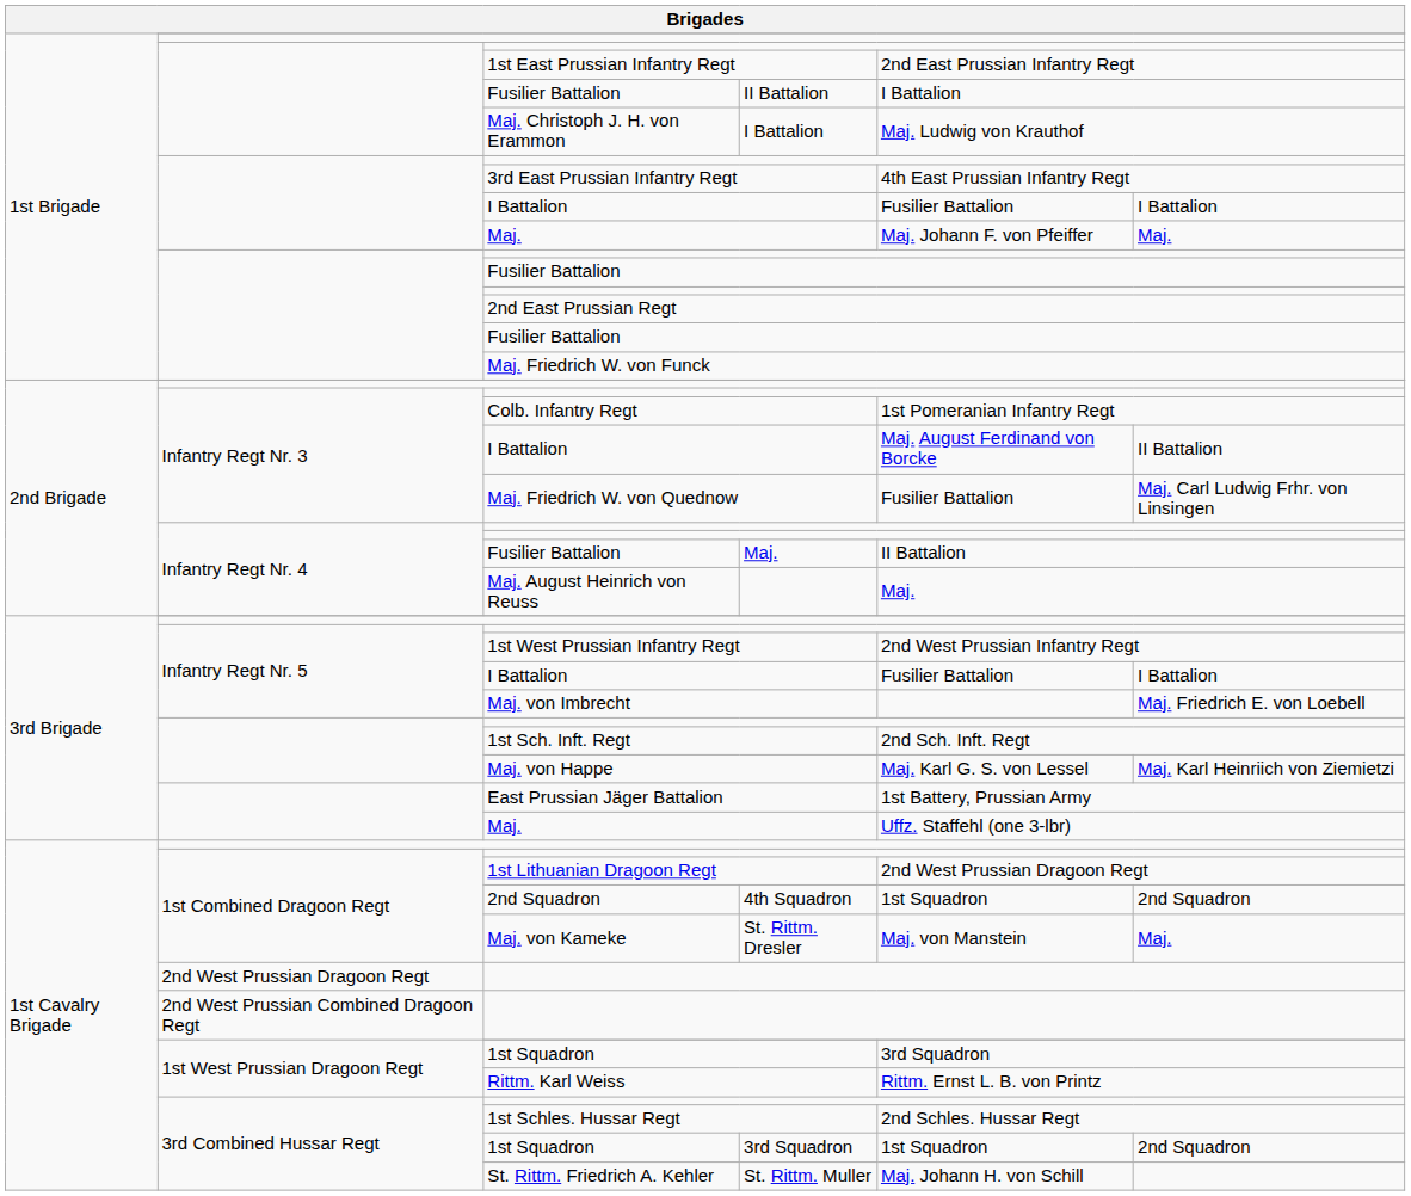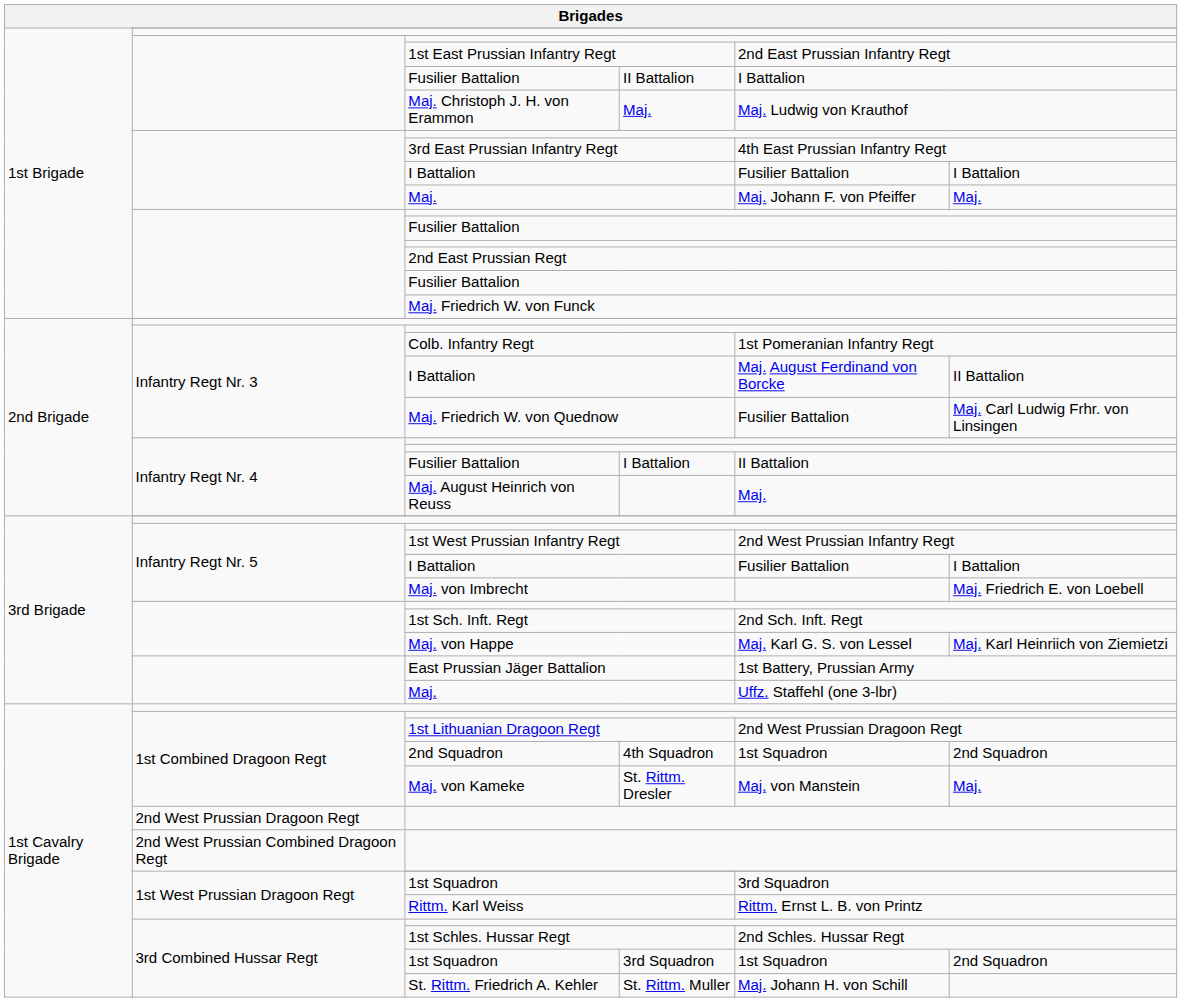 <table class="wikitable">
 <tr>
 <th colspan=6>Brigades</th>
 </tr>
 <tr>
 <td rowspan=16>1st Brigade</td>
 </tr>
 <tr>
 <td colspan=5></td>
 </tr>
 <tr>
 <td rowspan="4"></td>
 <td colspan=4></td>
 </tr>
 <tr>
 <td colspan="2">1st East Prussian Infantry Regt</td>
 <td colspan=2>2nd East Prussian Infantry Regt</td>
 </tr>
 <tr>
 <td>Fusilier Battalion</td>
 <td>II Battalion</td>
 <td colspan=2>I Battalion</td>
 </tr>
 <tr>
 <td><a href='#'>Maj.</a> Christoph J. H. von Erammon</td>
-<td>I Battalion</td>
+<td><a href='#'>Maj.</a> </td>
 <td colspan=2><a href='#'>Maj.</a> Ludwig von Krauthof</td>
 </tr>
 <tr>
 <td rowspan="4"></td>
 <td colspan=4></td>
 </tr>
 <tr>
 <td colspan="2">3rd East Prussian Infantry Regt</td>
 <td colspan=2>4th East Prussian Infantry Regt</td>
 </tr>
 <tr>
 <td colspan="2">I Battalion</td>
 <td>Fusilier Battalion</td>
 <td>I Battalion</td>
 </tr>
 <tr>
 <td colspan="2"><a href='#'>Maj.</a> </td>
 <td><a href='#'>Maj.</a> Johann F. von Pfeiffer</td>
 <td colspan=2><a href='#'>Maj.</a> </td>
 </tr>
 <tr>
 <td rowspan="6"></td>
 <td colspan=4></td>
 </tr>
 <tr>
 <td colspan=4>Fusilier Battalion</td>
 </tr>
 <tr>
 <td colspan=4></td>
 </tr>
 <tr>
 <td colspan = 4>2nd East Prussian Regt</td>
 </tr>
 <tr>
 <td colspan=4>Fusilier Battalion</td>
 </tr>
 <tr>
 <td colspan=4><a href='#'>Maj.</a> Friedrich W. von Funck</td>
 </tr>
 <tr>
 <td rowspan=10>2nd Brigade</td>
 </tr>
 <tr>
 <td colspan=5></td>
 </tr>
 <tr>
 <td rowspan="4">Infantry Regt Nr. 3</td>
 <td colspan=4></td>
 </tr>
 <tr>
 <td colspan=2>Colb. Infantry Regt</td>
 <td colspan=2>1st Pomeranian Infantry Regt</td>
 </tr>
 <tr>
 <td colspan=2>I Battalion</td>
 <td><a href='#'>Maj.</a> <a href='#'>August Ferdinand von Borcke</a></td>
 <td>II Battalion</td>
 </tr>
 <tr>
 <td colspan=2><a href='#'>Maj.</a> Friedrich W. von Quednow</td>
 <td>Fusilier Battalion</td>
 <td colspan=2><a href='#'>Maj.</a> Carl Ludwig Frhr. von Linsingen</td>
 </tr>
 <tr>
 <td rowspan=4>Infantry Regt Nr. 4</td>
 <td colspan=4></td>
 </tr>
 <tr>
 <td colspan="4"></td>
 </tr>
 <tr>
 <td>Fusilier Battalion</td>
-<td><a href='#'>Maj.</a> </td>
+<td>I Battalion</td>
 <td colspan=2>II Battalion</td>
 </tr>
 <tr>
 <td><a href='#'>Maj.</a> August Heinrich von Reuss</td>
 <td></td>
 <td colspan=2><a href='#'>Maj.</a> </td>
 </tr>
 <tr>
 <td rowspan=11>3rd Brigade</td>
 </tr>
 <tr>
 <td colspan=5></td>
 </tr>
 <tr>
 <td rowspan="4">Infantry Regt Nr. 5</td>
 <td colspan=4></td>
 </tr>
 <tr>
 <td colspan=2>1st West Prussian Infantry Regt</td>
 <td colspan=2>2nd West Prussian Infantry Regt</td>
 </tr>
 <tr>
 <td colspan=2>I Battalion</td>
 <td>Fusilier Battalion</td>
 <td colspan=2>I Battalion</td>
 </tr>
 <tr>
 <td colspan=2><a href='#'>Maj.</a> von Imbrecht</td>
 <td></td>
 <td colspan=2><a href='#'>Maj.</a> Friedrich E. von Loebell</td>
 </tr>
 <tr>
 <td rowspan=3></td>
 <td colspan=4></td>
 </tr>
 <tr>
 <td colspan=2>1st Sch. Inft. Regt</td>
 <td colspan=2>2nd Sch. Inft. Regt</td>
 </tr>
 <tr>
 <td colspan=2><a href='#'>Maj.</a> von Happe</td>
 <td><a href='#'>Maj.</a> Karl G. S. von Lessel</td>
 <td colspan=2><a href='#'>Maj.</a> Karl Heinriich von Ziemietzi</td>
 </tr>
 <tr>
 <td rowspan="2"></td>
 <td colspan=2>East Prussian Jäger Battalion</td>
 <td colspan=2>1st Battery, Prussian Army</td>
 </tr>
 <tr>
 <td colspan="2"><a href='#'>Maj.</a> </td>
 <td colspan=2><a href='#'>Uffz.</a> Staffehl (one 3-lbr)</td>
 </tr>
 <tr>
 <td rowspan="14">1st Cavalry Brigade</td>
 <td colspan=5></td>
 </tr>
 <tr>
 <td rowspan="4">1st Combined Dragoon Regt</td>
 <td colspan=4></td>
 </tr>
 <tr>
 <td colspan=2><a href='#'>1st Lithuanian Dragoon Regt</a></td>
 <td colspan=2>2nd West Prussian Dragoon Regt</td>
 </tr>
 <tr>
 <td>2nd Squadron</td>
 <td>4th Squadron</td>
 <td>1st Squadron</td>
 <td>2nd Squadron</td>
 </tr>
 <tr>
 <td><a href='#'>Maj.</a> von Kameke</td>
 <td>St. <a href='#'>Rittm.</a> Dresler</td>
 <td><a href='#'>Maj.</a> von Manstein</td>
 <td><a href='#'>Maj.</a> </td>
 </tr>
 <tr>
 <td>2nd West Prussian Dragoon Regt</td>
 <td colspan=4></td>
 </tr>
 <tr>
 <td>2nd West Prussian Combined Dragoon Regt</td>
 <td colspan=4></td>
 </tr>
 <tr>
 <td rowspan="3">1st West Prussian Dragoon Regt</td>
 </tr>
 <tr>
 <td colspan=2>1st Squadron</td>
 <td colspan=2>3rd Squadron</td>
 </tr>
 <tr>
 <td colspan=2><a href='#'>Rittm.</a> Karl Weiss</td>
 <td colspan=2><a href='#'>Rittm.</a> Ernst L. B. von Printz</td>
 </tr>
 <tr>
 <td rowspan=5>3rd Combined Hussar Regt</td>
 <td colspan=4></td>
 </tr>
 <tr>
 <td colspan=2>1st Schles. Hussar Regt</td>
 <td colspan=2>2nd Schles. Hussar Regt</td>
 </tr>
 <tr>
 <td>1st Squadron</td>
 <td>3rd Squadron</td>
 <td>1st Squadron</td>
 <td>2nd Squadron</td>
 </tr>
 <tr>
 <td>St. <a href='#'>Rittm.</a> Friedrich A. Kehler</td>
 <td>St. <a href='#'>Rittm.</a> Muller</td>
 <td><a href='#'>Maj.</a> Johann H. von Schill</td>
 <td></td>
 </tr>
 </table>
